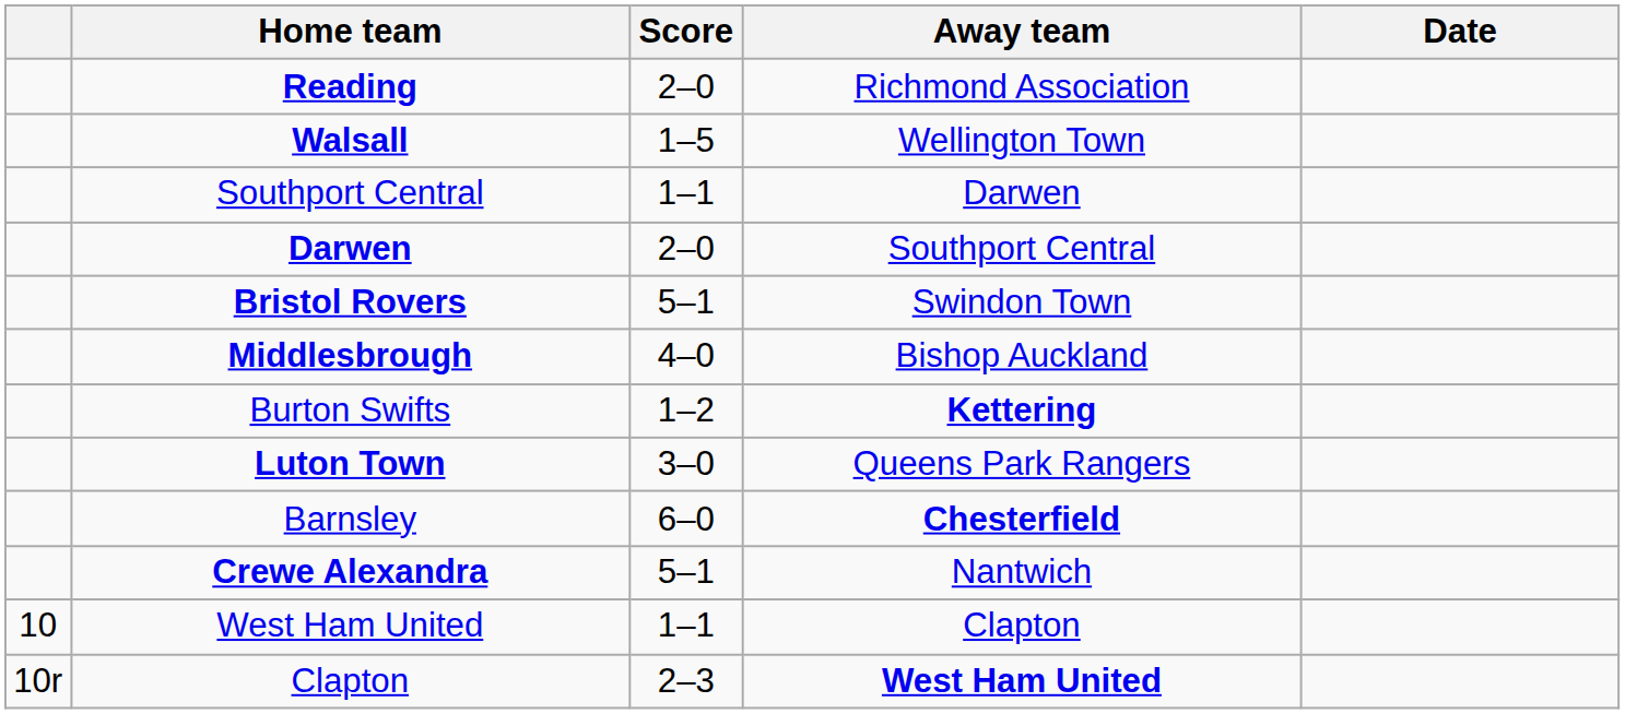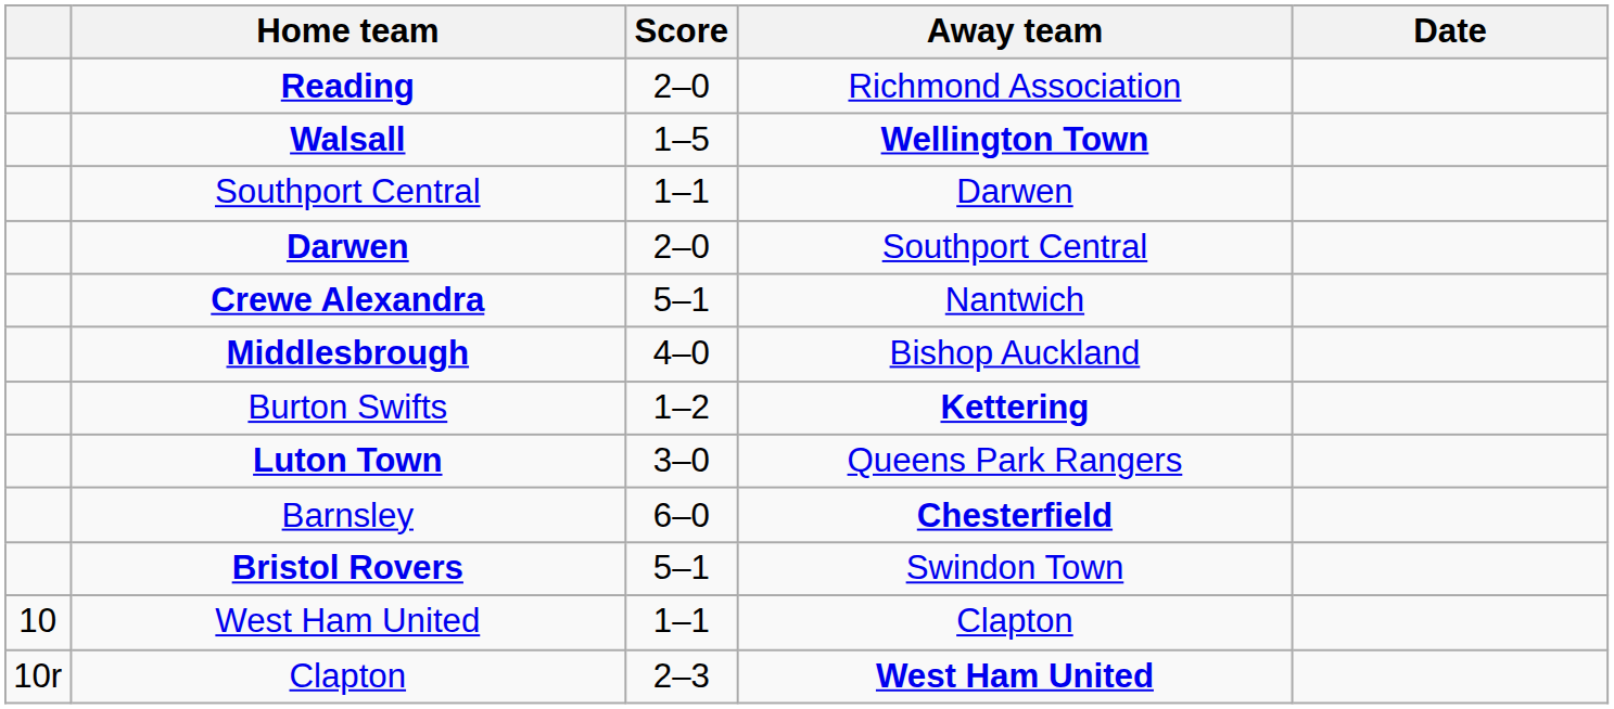 <table class="wikitable sortable" style="text-align:center; width:60%">
 <tr>
 <th style="width:3%"></th>
 <th style="width:35%">Home team</th>
 <th class="unsortable" style="width:7%">Score</th>
 <th style="width:35%">Away team</th>
 <th style="width:20%">Date</th>
 </tr>
 <tr>
 <td></td>
 <td><strong><a href='#'>Reading</a></strong></td>
 <td>2–0</td>
 <td><a href='#'>Richmond Association</a></td>
 <td></td>
 </tr>
 <tr>
 <td></td>
 <td><strong><a href='#'>Walsall</a></strong></td>
 <td>1–5</td>
-<td><a href='#'>Wellington Town</a></td>
+<td><strong><a href='#'>Wellington Town</a></strong></td>
 <td></td>
 </tr>
 <tr>
 <td></td>
 <td><a href='#'>Southport Central</a></td>
 <td>1–1</td>
 <td><a href='#'>Darwen</a></td>
 <td></td>
 </tr>
 <tr>
 <td></td>
 <td><strong><a href='#'>Darwen</a></strong></td>
 <td>2–0</td>
 <td><a href='#'>Southport Central</a></td>
 <td></td>
 </tr>
 <tr>
 <td></td>
-<td><strong><a href='#'>Bristol Rovers</a></strong></td>
+<td><strong><a href='#'>Crewe Alexandra</a></strong></td>
 <td>5–1</td>
-<td><a href='#'>Swindon Town</a></td>
+<td><a href='#'>Nantwich</a></td>
 <td></td>
 </tr>
 <tr>
 <td></td>
 <td><strong><a href='#'>Middlesbrough</a></strong></td>
 <td>4–0</td>
 <td><a href='#'>Bishop Auckland</a></td>
 <td></td>
 </tr>
 <tr>
 <td></td>
 <td><a href='#'>Burton Swifts</a></td>
 <td>1–2</td>
 <td><strong><a href='#'>Kettering</a></strong></td>
 <td></td>
 </tr>
 <tr>
 <td></td>
 <td><strong><a href='#'>Luton Town</a></strong></td>
 <td>3–0</td>
 <td><a href='#'>Queens Park Rangers</a></td>
 <td></td>
 </tr>
 <tr>
 <td></td>
 <td><a href='#'>Barnsley</a></td>
 <td>6–0</td>
 <td><strong><a href='#'>Chesterfield</a></strong></td>
 <td></td>
 </tr>
 <tr>
 <td></td>
-<td><strong><a href='#'>Crewe Alexandra</a></strong></td>
+<td><strong><a href='#'>Bristol Rovers</a></strong></td>
 <td>5–1</td>
-<td><a href='#'>Nantwich</a></td>
+<td><a href='#'>Swindon Town</a></td>
 <td></td>
 </tr>
 <tr>
 <td>10</td>
 <td><a href='#'>West Ham United</a></td>
 <td>1–1</td>
 <td><a href='#'>Clapton</a></td>
 <td></td>
 </tr>
 <tr>
 <td>10r</td>
 <td><a href='#'>Clapton</a></td>
 <td>2–3</td>
 <td><strong><a href='#'>West Ham United</a></strong></td>
 <td></td>
 </tr>
 </table>
